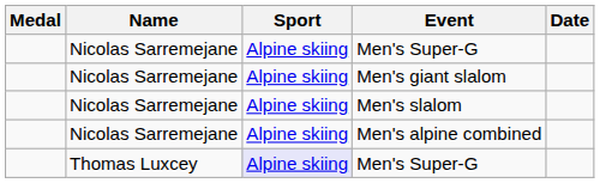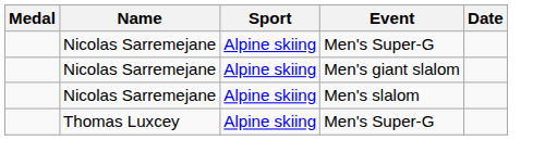 <table class="wikitable sortable" style="font-size: 90%;">
 <tr>
 <th>Medal</th>
 <th>Name</th>
 <th>Sport</th>
 <th>Event</th>
 <th>Date</th>
 </tr>
 <tr>
 <td></td>
 <td>Nicolas Sarremejane</td>
 <td><a href='#'>Alpine skiing</a></td>
 <td>Men's Super-G</td>
 <td></td>
 </tr>
 <tr>
 <td></td>
 <td>Nicolas Sarremejane</td>
 <td><a href='#'>Alpine skiing</a></td>
 <td>Men's giant slalom</td>
 <td></td>
 </tr>
 <tr>
 <td></td>
 <td>Nicolas Sarremejane</td>
 <td><a href='#'>Alpine skiing</a></td>
 <td>Men's slalom</td>
 <td></td>
 </tr>
 <tr>
 <td></td>
-<td>Nicolas Sarremejane</td>
+<td>Thomas Luxcey</td>
 <td><a href='#'>Alpine skiing</a></td>
-<td>Men's alpine combined</td>
-<td></td>
-</tr>
-<tr>
-<td></td>
-<td>Thomas Luxcey</td>
-<td style="background: lavender;"><a href='#'>Alpine skiing</a></td>
 <td>Men's Super-G</td>
 <td></td>
 </tr>
 </table>
